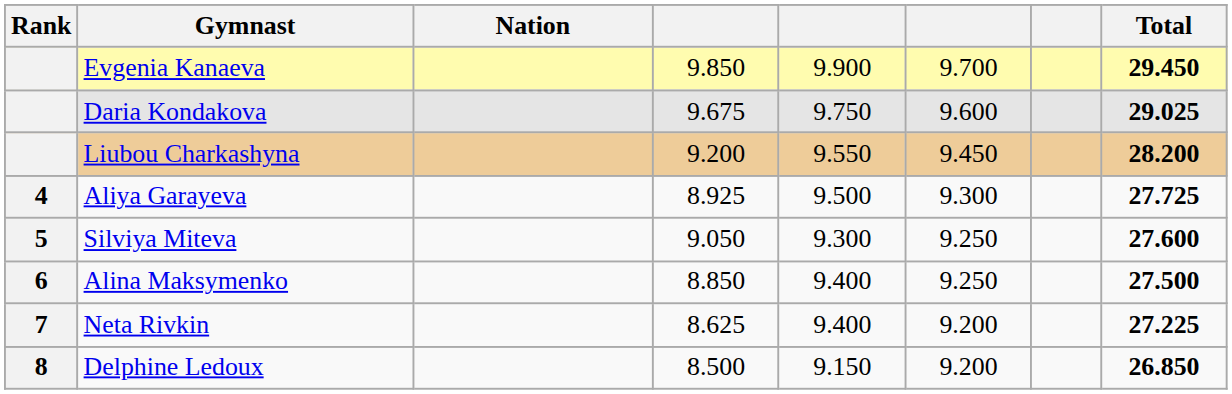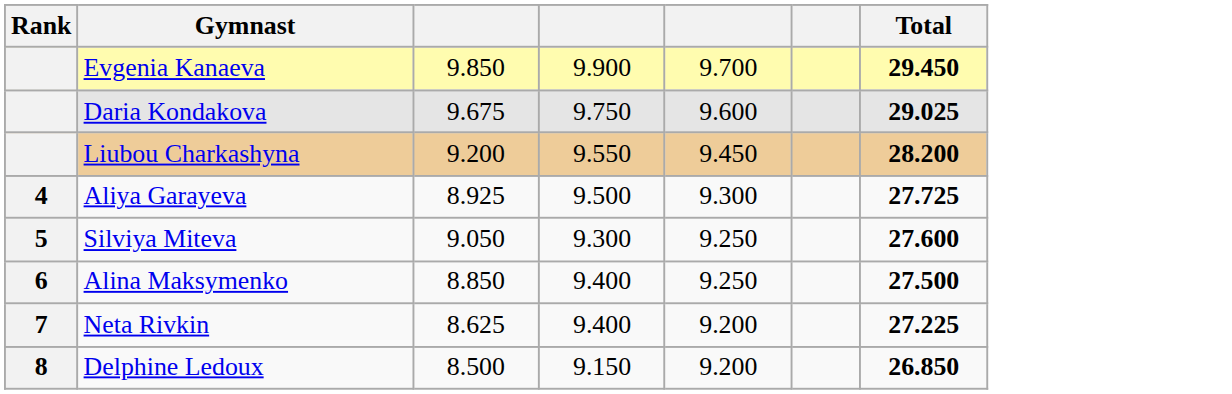 <table class="wikitable sortable" style="text-align:center; font-size:85%">
 <tr>
 <th scope="col" style="width:20px;">Rank</th>
 <th ! scope="col" style="width:170px;">Gymnast</th>
-<th ! scope="col" style="width:120px;">Nation</th>
 <th ! scope="col" style="width:60px;"></th>
 <th ! scope="col" style="width:60px;"></th>
 <th ! scope="col" style="width:60px;"></th>
 <th ! scope="col" style="width:30px;"></th>
 <th ! scope="col" style="width:60px;">Total</th>
 </tr>
 <tr bgcolor=fffcaf>
 <th scope=row></th>
 <td align=left><a href='#'>Evgenia Kanaeva</a></td>
-<td style="text-align:left;"></td>
 <td>9.850</td>
 <td>9.900</td>
 <td>9.700</td>
 <td></td>
 <td><strong>29.450</strong></td>
 </tr>
 <tr bgcolor=e5e5e5>
 <th scope=row></th>
 <td align=left><a href='#'>Daria Kondakova</a></td>
-<td style="text-align:left;"></td>
 <td>9.675</td>
 <td>9.750</td>
 <td>9.600</td>
 <td></td>
 <td><strong>29.025</strong></td>
 </tr>
 <tr bgcolor=eecc99>
 <th scope=row></th>
 <td align=left><a href='#'>Liubou Charkashyna</a></td>
-<td style="text-align:left;"></td>
 <td>9.200</td>
 <td>9.550</td>
 <td>9.450</td>
 <td></td>
 <td><strong>28.200</strong></td>
 </tr>
 <tr>
 <th scope=row>4</th>
 <td align=left><a href='#'>Aliya Garayeva</a></td>
-<td style="text-align:left;"></td>
 <td>8.925</td>
 <td>9.500</td>
 <td>9.300</td>
 <td></td>
 <td><strong>27.725</strong></td>
 </tr>
 <tr>
 <th scope=row>5</th>
 <td align=left><a href='#'>Silviya Miteva</a></td>
-<td style="text-align:left;"></td>
 <td>9.050</td>
 <td>9.300</td>
 <td>9.250</td>
 <td></td>
 <td><strong>27.600</strong></td>
 </tr>
 <tr>
 <th scope=row>6</th>
 <td align=left><a href='#'>Alina Maksymenko</a></td>
-<td style="text-align:left;"></td>
 <td>8.850</td>
 <td>9.400</td>
 <td>9.250</td>
 <td></td>
 <td><strong>27.500</strong></td>
 </tr>
 <tr>
 <th scope=row>7</th>
 <td align=left><a href='#'>Neta Rivkin</a></td>
-<td style="text-align:left;"></td>
 <td>8.625</td>
 <td>9.400</td>
 <td>9.200</td>
 <td></td>
 <td><strong>27.225</strong></td>
 </tr>
 <tr>
 <th scope=row>8</th>
 <td align=left><a href='#'>Delphine Ledoux</a></td>
-<td style="text-align:left;"></td>
 <td>8.500</td>
 <td>9.150</td>
 <td>9.200</td>
 <td></td>
 <td><strong>26.850</strong></td>
 </tr>
 </table>
